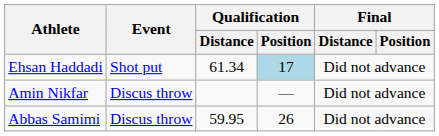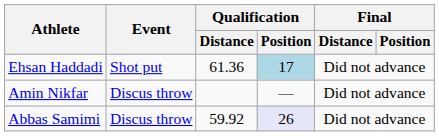 <table class=wikitable style="font-size:90%">
 <tr>
 <th rowspan="2">Athlete</th>
 <th rowspan="2">Event</th>
 <th colspan="2">Qualification</th>
 <th colspan="2">Final</th>
 </tr>
 <tr style="font-size:95%">
 <th>Distance</th>
 <th>Position</th>
 <th>Distance</th>
 <th>Position</th>
 </tr>
 <tr align=center>
 <td align=left><a href='#'>Ehsan Haddadi</a></td>
 <td align=left><a href='#'>Shot put</a></td>
-<td>61.34</td>
+<td>61.36</td>
 <td style="background: lightblue;">17</td>
 <td colspan=2>Did not advance</td>
 </tr>
 <tr align=center>
 <td align=left><a href='#'>Amin Nikfar</a></td>
 <td align=left><a href='#'>Discus throw</a></td>
 <td></td>
 <td>—</td>
 <td colspan=2>Did not advance</td>
 </tr>
 <tr align=center>
 <td align=left><a href='#'>Abbas Samimi</a></td>
 <td align=left><a href='#'>Discus throw</a></td>
-<td>59.95</td>
-<td>26</td>
+<td>59.92</td>
+<td style="background: lavender;">26</td>
 <td colspan=2>Did not advance</td>
 </tr>
 </table>
